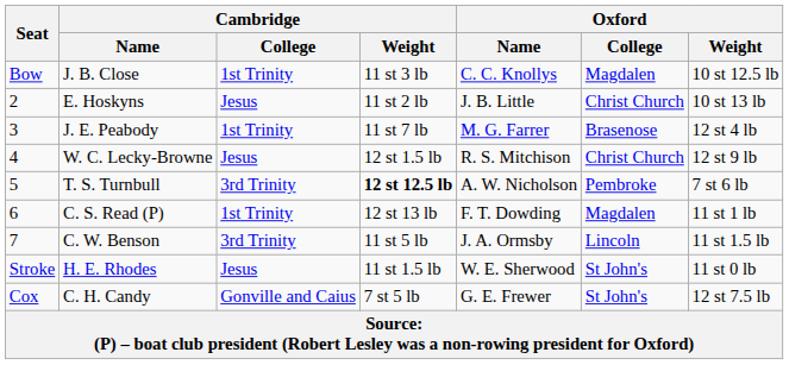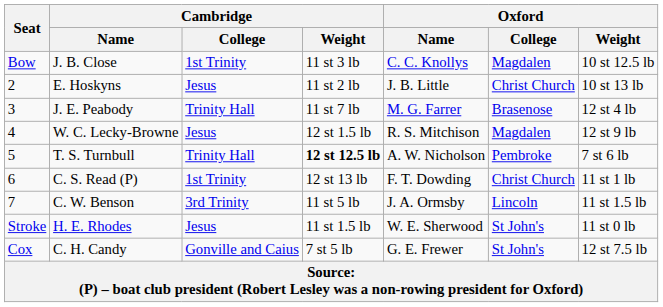 <table class=wikitable>
 <tr>
 <th rowspan="2">Seat</th>
 <th colspan="3">Cambridge <br> </th>
 <th colspan="3">Oxford <br> </th>
 </tr>
 <tr>
 <th>Name</th>
 <th>College</th>
 <th>Weight</th>
 <th>Name</th>
 <th>College</th>
 <th>Weight</th>
 </tr>
 <tr>
 <td><a href='#'>Bow</a></td>
 <td>J. B. Close</td>
 <td><a href='#'>1st Trinity</a></td>
 <td>11 st 3 lb</td>
 <td><a href='#'>C. C. Knollys</a></td>
 <td><a href='#'>Magdalen</a></td>
 <td>10 st 12.5 lb</td>
 </tr>
 <tr>
 <td>2</td>
 <td>E. Hoskyns</td>
 <td><a href='#'>Jesus</a></td>
 <td>11 st 2 lb</td>
 <td>J. B. Little</td>
 <td><a href='#'>Christ Church</a></td>
 <td>10 st 13 lb</td>
 </tr>
 <tr>
 <td>3</td>
 <td>J. E. Peabody</td>
-<td><a href='#'>1st Trinity</a></td>
+<td><a href='#'>Trinity Hall</a></td>
 <td>11 st 7 lb</td>
 <td><a href='#'>M. G. Farrer</a></td>
 <td><a href='#'>Brasenose</a></td>
 <td>12 st 4 lb</td>
 </tr>
 <tr>
 <td>4</td>
 <td>W. C. Lecky-Browne</td>
 <td><a href='#'>Jesus</a></td>
 <td>12 st 1.5 lb</td>
 <td>R. S. Mitchison</td>
-<td><a href='#'>Christ Church</a></td>
+<td><a href='#'>Magdalen</a></td>
 <td>12 st 9 lb</td>
 </tr>
 <tr>
 <td>5</td>
 <td>T. S. Turnbull</td>
-<td><a href='#'>3rd Trinity</a></td>
+<td><a href='#'>Trinity Hall</a></td>
 <td><strong>12 st 12.5 lb</strong></td>
 <td>A. W. Nicholson</td>
 <td><a href='#'>Pembroke</a></td>
 <td>7 st 6 lb</td>
 </tr>
 <tr>
 <td>6</td>
 <td>C. S. Read (P)</td>
 <td><a href='#'>1st Trinity</a></td>
 <td>12 st 13 lb</td>
 <td>F. T. Dowding</td>
-<td><a href='#'>Magdalen</a></td>
+<td><a href='#'>Christ Church</a></td>
 <td>11 st 1 lb</td>
 </tr>
 <tr>
 <td>7</td>
 <td>C. W. Benson</td>
 <td><a href='#'>3rd Trinity</a></td>
 <td>11 st 5 lb</td>
 <td>J. A. Ormsby</td>
 <td><a href='#'>Lincoln</a></td>
 <td>11 st 1.5 lb</td>
 </tr>
 <tr>
 <td><a href='#'>Stroke</a></td>
 <td><a href='#'>H. E. Rhodes</a></td>
 <td><a href='#'>Jesus</a></td>
 <td>11 st 1.5 lb</td>
 <td>W. E. Sherwood</td>
 <td><a href='#'>St John's</a></td>
 <td>11 st 0 lb</td>
 </tr>
 <tr>
 <td><a href='#'>Cox</a></td>
 <td>C. H. Candy</td>
 <td><a href='#'>Gonville and Caius</a></td>
 <td>7 st 5 lb</td>
 <td>G. E. Frewer</td>
 <td><a href='#'>St John's</a></td>
 <td>12 st 7.5 lb</td>
 </tr>
 <tr>
 <th colspan="7">Source:<br>(P) – boat club president (Robert Lesley was a non-rowing president for Oxford)</th>
 </tr>
 </table>
